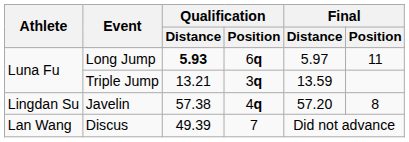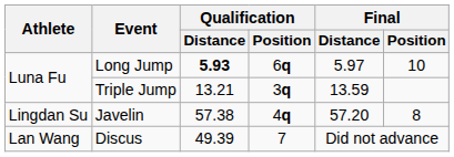 <table class=wikitable style="font-size:90%">
 <tr>
 <th rowspan="2">Athlete</th>
 <th rowspan="2">Event</th>
 <th colspan="2">Qualification</th>
 <th colspan="2">Final</th>
 </tr>
 <tr style="font-size:95%">
 <th>Distance</th>
 <th>Position</th>
 <th>Distance</th>
 <th>Position</th>
 </tr>
 <tr align=center>
 <td align=left rowspan=2>Luna Fu</td>
 <td align=left>Long Jump</td>
 <td><strong>5.93</strong></td>
 <td>6<strong>q</strong></td>
 <td>5.97</td>
-<td>11</td>
+<td>10</td>
 </tr>
 <tr align=center>
 <td align=left>Triple Jump</td>
 <td>13.21</td>
 <td>3<strong>q</strong></td>
 <td>13.59</td>
 <td></td>
 </tr>
 <tr align=center>
 <td align=left>Lingdan Su</td>
 <td align=left>Javelin</td>
 <td>57.38</td>
 <td>4<strong>q</strong></td>
 <td>57.20</td>
 <td>8</td>
 </tr>
 <tr align=center>
 <td align=left>Lan Wang</td>
 <td align=left>Discus</td>
 <td>49.39</td>
 <td>7</td>
 <td colspan=2>Did not advance</td>
 </tr>
 </table>
